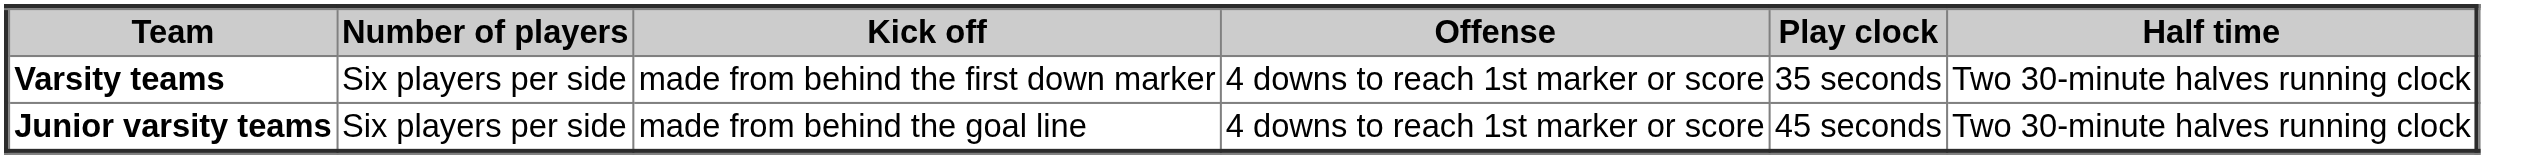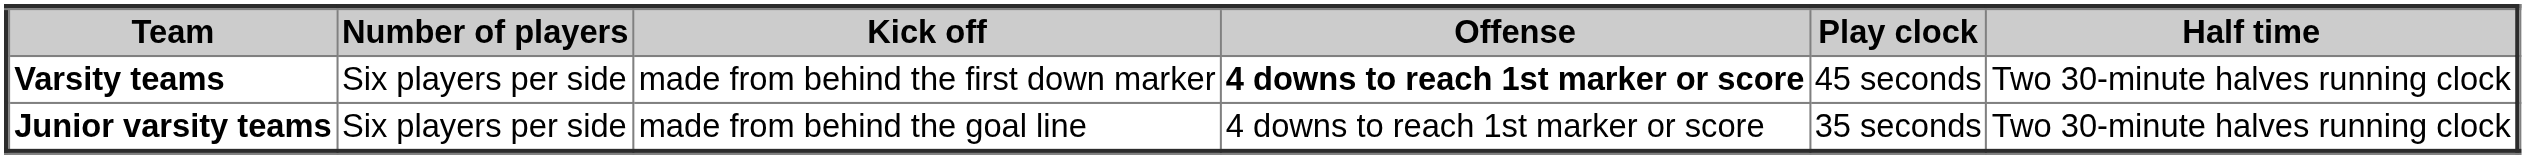 <table cellpadding="2" cellspacing="3" border="3" style="width:double; border-collapse:collapse;">
 <tr style="background:#ccc;">
 <th>Team</th>
 <th>Number of players</th>
 <th>Kick off</th>
 <th>Offense</th>
 <th>Play clock</th>
 <th>Half time</th>
 </tr>
 <tr>
 <td><strong>Varsity teams</strong></td>
 <td>Six players per side</td>
 <td>made from behind the first down marker</td>
-<td>4 downs to reach 1st marker or score</td>
-<td>35 seconds</td>
+<td><strong>4 downs to reach 1st marker or score</strong></td>
+<td>45 seconds</td>
 <td>Two 30-minute halves running clock</td>
 </tr>
 <tr>
 <td><strong>Junior varsity teams</strong></td>
 <td>Six players per side</td>
 <td>made from behind the goal line</td>
 <td>4 downs to reach 1st marker or score</td>
-<td>45 seconds</td>
+<td>35 seconds</td>
 <td>Two 30-minute halves running clock</td>
 </tr>
 </table>
